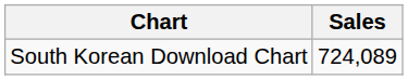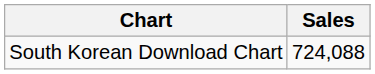 <table class="wikitable">
 <tr>
 <th>Chart</th>
 <th>Sales</th>
 </tr>
 <tr>
 <td>South Korean Download Chart</td>
-<td>724,089</td>
+<td>724,088</td>
 </tr>
 </table>
